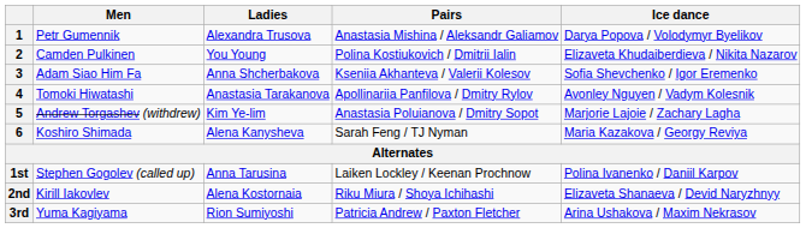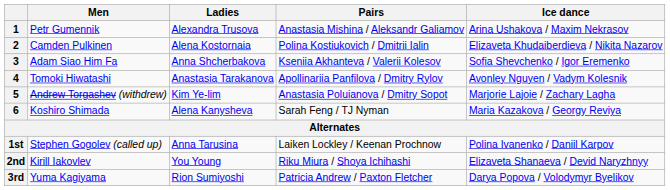 <table class="wikitable">
 <tr>
 <th></th>
 <th>Men</th>
 <th>Ladies</th>
 <th>Pairs</th>
 <th>Ice dance</th>
 </tr>
 <tr>
 <th>1</th>
 <td> <a href='#'>Petr Gumennik</a></td>
 <td> <a href='#'>Alexandra Trusova</a></td>
 <td> <a href='#'>Anastasia Mishina</a> / <a href='#'>Aleksandr Galiamov</a></td>
-<td> <a href='#'>Darya Popova</a> / <a href='#'>Volodymyr Byelikov</a></td>
+<td> <a href='#'>Arina Ushakova</a> / <a href='#'>Maxim Nekrasov</a></td>
 </tr>
 <tr>
 <th>2</th>
 <td> <a href='#'>Camden Pulkinen</a></td>
-<td> <a href='#'>You Young</a></td>
+<td> <a href='#'>Alena Kostornaia</a></td>
 <td> <a href='#'>Polina Kostiukovich</a> / <a href='#'>Dmitrii Ialin</a></td>
 <td> <a href='#'>Elizaveta Khudaiberdieva</a> / <a href='#'>Nikita Nazarov</a></td>
 </tr>
 <tr>
 <th>3</th>
 <td> <a href='#'>Adam Siao Him Fa</a></td>
 <td> <a href='#'>Anna Shcherbakova</a></td>
 <td> <a href='#'>Kseniia Akhanteva</a> / <a href='#'>Valerii Kolesov</a></td>
 <td> <a href='#'>Sofia Shevchenko</a> / <a href='#'>Igor Eremenko</a></td>
 </tr>
 <tr>
 <th>4</th>
 <td> <a href='#'>Tomoki Hiwatashi</a></td>
 <td> <a href='#'>Anastasia Tarakanova</a></td>
 <td> <a href='#'>Apollinariia Panfilova</a> / <a href='#'>Dmitry Rylov</a></td>
 <td> <a href='#'>Avonley Nguyen</a> / <a href='#'>Vadym Kolesnik</a></td>
 </tr>
 <tr>
 <th>5</th>
 <td><s> <a href='#'>Andrew Torgashev</a></s> <em>(withdrew)</em></td>
 <td> <a href='#'>Kim Ye-lim</a></td>
 <td> <a href='#'>Anastasia Poluianova</a> / <a href='#'>Dmitry Sopot</a></td>
 <td> <a href='#'>Marjorie Lajoie</a> / <a href='#'>Zachary Lagha</a></td>
 </tr>
 <tr>
 <th>6</th>
 <td> <a href='#'>Koshiro Shimada</a></td>
 <td> <a href='#'>Alena Kanysheva</a></td>
 <td> Sarah Feng / TJ Nyman</td>
 <td> <a href='#'>Maria Kazakova</a> / <a href='#'>Georgy Reviya</a></td>
 </tr>
 <tr>
 <th colspan=5 align=center>Alternates</th>
 </tr>
 <tr>
 <th>1st</th>
 <td> <a href='#'>Stephen Gogolev</a> <em>(called up)</em></td>
 <td> <a href='#'>Anna Tarusina</a></td>
 <td> Laiken Lockley / Keenan Prochnow</td>
 <td> <a href='#'>Polina Ivanenko</a> / <a href='#'>Daniil Karpov</a></td>
 </tr>
 <tr>
 <th>2nd</th>
 <td> <a href='#'>Kirill Iakovlev</a></td>
-<td> <a href='#'>Alena Kostornaia</a></td>
+<td> <a href='#'>You Young</a></td>
 <td> <a href='#'>Riku Miura</a> / <a href='#'>Shoya Ichihashi</a></td>
 <td> <a href='#'>Elizaveta Shanaeva</a> / <a href='#'>Devid Naryzhnyy</a></td>
 </tr>
 <tr>
 <th>3rd</th>
 <td> <a href='#'>Yuma Kagiyama</a></td>
 <td> <a href='#'>Rion Sumiyoshi</a></td>
 <td> <a href='#'>Patricia Andrew</a> / <a href='#'>Paxton Fletcher</a></td>
-<td> <a href='#'>Arina Ushakova</a> / <a href='#'>Maxim Nekrasov</a></td>
+<td> <a href='#'>Darya Popova</a> / <a href='#'>Volodymyr Byelikov</a></td>
 </tr>
 </table>
